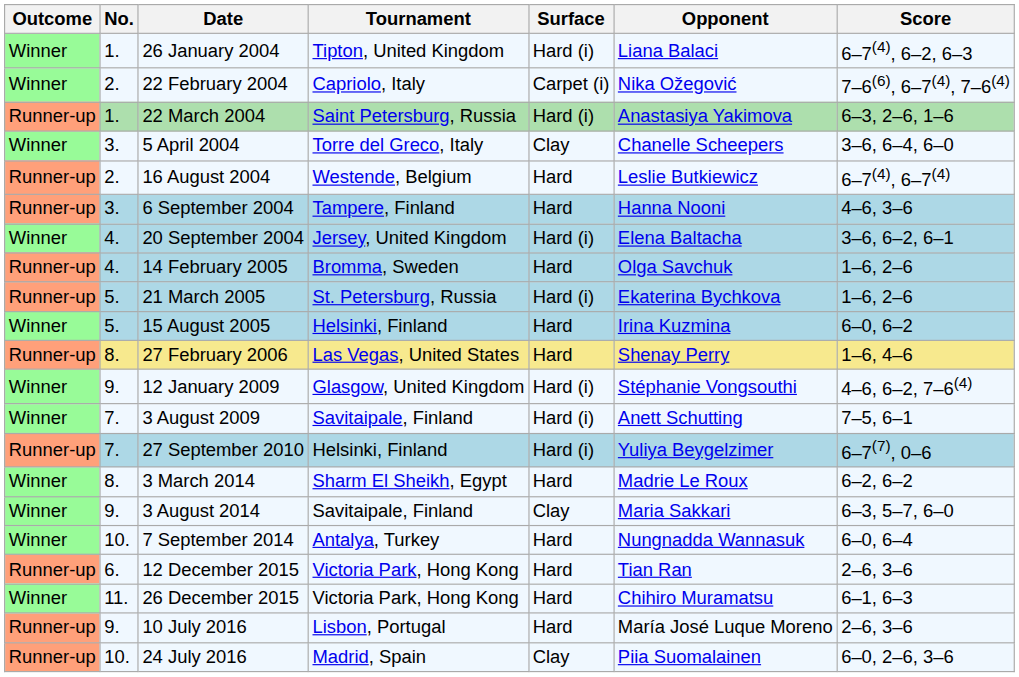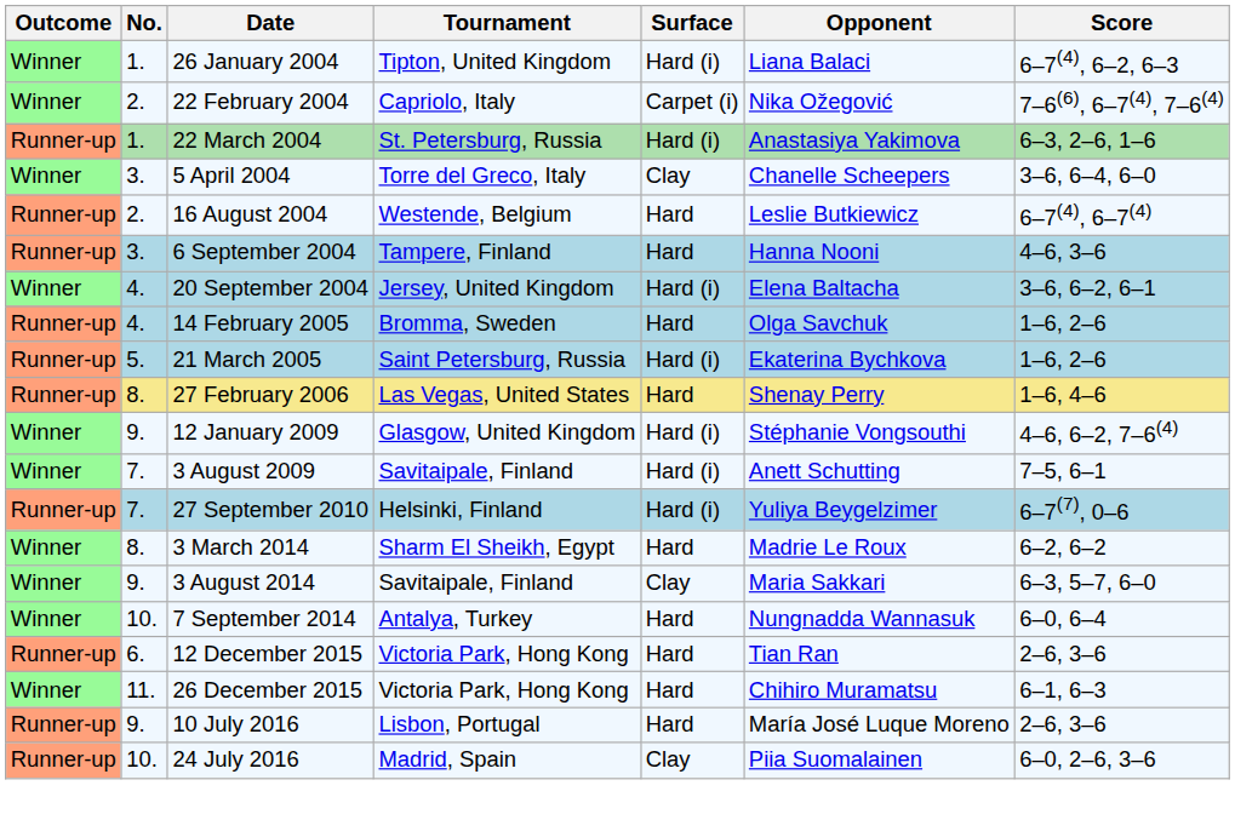 <table class="sortable wikitable">
 <tr>
 <th>Outcome</th>
 <th>No.</th>
 <th>Date</th>
 <th>Tournament</th>
 <th>Surface</th>
 <th>Opponent</th>
 <th class="unsortable">Score</th>
 </tr>
 <tr style="background:#f0f8ff;">
 <td style="background:#98fb98;">Winner</td>
 <td>1.</td>
 <td>26 January 2004</td>
 <td><a href='#'>Tipton</a>, United Kingdom</td>
 <td>Hard (i)</td>
 <td> <a href='#'>Liana Balaci</a></td>
 <td>6–7<sup>(4)</sup>, 6–2, 6–3</td>
 </tr>
 <tr style="background:#f0f8ff;">
 <td style="background:#98fb98;">Winner</td>
 <td>2.</td>
 <td>22 February 2004</td>
 <td><a href='#'>Capriolo</a>, Italy</td>
 <td>Carpet (i)</td>
 <td> <a href='#'>Nika Ožegović</a></td>
 <td>7–6<sup>(6)</sup>, 6–7<sup>(4)</sup>, 7–6<sup>(4)</sup></td>
 </tr>
 <tr style="background:#addfad;">
 <td style="background:#ffa07a;">Runner-up</td>
 <td>1.</td>
 <td>22 March 2004</td>
-<td><a href='#'>Saint Petersburg</a>, Russia</td>
+<td><a href='#'>St. Petersburg</a>, Russia</td>
 <td>Hard (i)</td>
 <td> <a href='#'>Anastasiya Yakimova</a></td>
 <td>6–3, 2–6, 1–6</td>
 </tr>
 <tr style="background:#f0f8ff;">
 <td style="background:#98fb98;">Winner</td>
 <td>3.</td>
 <td>5 April 2004</td>
 <td><a href='#'>Torre del Greco</a>, Italy</td>
 <td>Clay</td>
 <td> <a href='#'>Chanelle Scheepers</a></td>
 <td>3–6, 6–4, 6–0</td>
 </tr>
 <tr style="background:#f0f8ff;">
 <td style="background:#ffa07a;">Runner-up</td>
 <td>2.</td>
 <td>16 August 2004</td>
 <td><a href='#'>Westende</a>, Belgium</td>
 <td>Hard</td>
 <td> <a href='#'>Leslie Butkiewicz</a></td>
 <td>6–7<sup>(4)</sup>, 6–7<sup>(4)</sup></td>
 </tr>
 <tr style="background:lightblue;">
 <td style="background:#ffa07a;">Runner-up</td>
 <td>3.</td>
 <td>6 September 2004</td>
 <td><a href='#'>Tampere</a>, Finland</td>
 <td>Hard</td>
 <td> <a href='#'>Hanna Nooni</a></td>
 <td>4–6, 3–6</td>
 </tr>
 <tr style="background:lightblue;">
 <td style="background:#98fb98;">Winner</td>
 <td>4.</td>
 <td>20 September 2004</td>
 <td><a href='#'>Jersey</a>, United Kingdom</td>
 <td>Hard (i)</td>
 <td> <a href='#'>Elena Baltacha</a></td>
 <td>3–6, 6–2, 6–1</td>
 </tr>
 <tr style="background:lightblue;">
 <td style="background:#ffa07a;">Runner-up</td>
 <td>4.</td>
 <td>14 February 2005</td>
 <td><a href='#'>Bromma</a>, Sweden</td>
 <td>Hard</td>
 <td> <a href='#'>Olga Savchuk</a></td>
 <td>1–6, 2–6</td>
 </tr>
 <tr style="background:lightblue;">
 <td style="background:#ffa07a;">Runner-up</td>
 <td>5.</td>
 <td>21 March 2005</td>
-<td><a href='#'>St. Petersburg</a>, Russia</td>
+<td><a href='#'>Saint Petersburg</a>, Russia</td>
 <td>Hard (i)</td>
 <td> <a href='#'>Ekaterina Bychkova</a></td>
 <td>1–6, 2–6</td>
-</tr>
-<tr style="background:lightblue;">
-<td style="background:#98fb98;">Winner</td>
-<td>5.</td>
-<td>15 August 2005</td>
-<td><a href='#'>Helsinki</a>, Finland</td>
-<td>Hard</td>
-<td> <a href='#'>Irina Kuzmina</a></td>
-<td>6–0, 6–2</td>
 </tr>
 <tr style="background:#f7e98e;">
 <td style="background:#ffa07a;">Runner-up</td>
 <td>8.</td>
 <td>27 February 2006</td>
 <td><a href='#'>Las Vegas</a>, United States</td>
 <td>Hard</td>
 <td> <a href='#'>Shenay Perry</a></td>
 <td>1–6, 4–6</td>
 </tr>
 <tr style="background:#f0f8ff;">
 <td style="background:#98fb98;">Winner</td>
 <td>9.</td>
 <td>12 January 2009</td>
 <td><a href='#'>Glasgow</a>, United Kingdom</td>
 <td>Hard (i)</td>
 <td> <a href='#'>Stéphanie Vongsouthi</a></td>
 <td>4–6, 6–2, 7–6<sup>(4)</sup></td>
 </tr>
 <tr style="background:#f0f8ff;">
 <td style="background:#98fb98;">Winner</td>
 <td>7.</td>
 <td>3 August 2009</td>
 <td><a href='#'>Savitaipale</a>, Finland</td>
 <td>Hard (i)</td>
 <td> <a href='#'>Anett Schutting</a></td>
 <td>7–5, 6–1</td>
 </tr>
 <tr style="background:lightblue;">
 <td style="background:#ffa07a;">Runner-up</td>
 <td>7.</td>
 <td>27 September 2010</td>
 <td>Helsinki, Finland</td>
 <td>Hard (i)</td>
 <td> <a href='#'>Yuliya Beygelzimer</a></td>
 <td>6–7<sup>(7)</sup>, 0–6</td>
 </tr>
 <tr style="background:#f0f8ff;">
 <td style="background:#98fb98;">Winner</td>
 <td>8.</td>
 <td>3 March 2014</td>
 <td><a href='#'>Sharm El Sheikh</a>, Egypt</td>
 <td>Hard</td>
 <td> <a href='#'>Madrie Le Roux</a></td>
 <td>6–2, 6–2</td>
 </tr>
 <tr style="background:#f0f8ff;">
 <td style="background:#98fb98;">Winner</td>
 <td>9.</td>
 <td>3 August 2014</td>
 <td>Savitaipale, Finland</td>
 <td>Clay</td>
 <td> <a href='#'>Maria Sakkari</a></td>
 <td>6–3, 5–7, 6–0</td>
 </tr>
 <tr style="background:#f0f8ff;">
 <td style="background:#98fb98;">Winner</td>
 <td>10.</td>
 <td>7 September 2014</td>
 <td><a href='#'>Antalya</a>, Turkey</td>
 <td>Hard</td>
 <td> <a href='#'>Nungnadda Wannasuk</a></td>
 <td>6–0, 6–4</td>
 </tr>
 <tr style="background:#f0f8ff;">
 <td style="background:#ffa07a;">Runner-up</td>
 <td>6.</td>
 <td>12 December 2015</td>
 <td><a href='#'>Victoria Park</a>, Hong Kong</td>
 <td>Hard</td>
 <td> <a href='#'>Tian Ran</a></td>
 <td>2–6, 3–6</td>
 </tr>
 <tr style="background:#f0f8ff;">
 <td style="background:#98fb98;">Winner</td>
 <td>11.</td>
 <td>26 December 2015</td>
 <td>Victoria Park, Hong Kong</td>
 <td>Hard</td>
 <td> <a href='#'>Chihiro Muramatsu</a></td>
 <td>6–1, 6–3</td>
 </tr>
 <tr style="background:#f0f8ff;">
 <td style="background:#ffa07a;">Runner-up</td>
 <td>9.</td>
 <td>10 July 2016</td>
 <td><a href='#'>Lisbon</a>, Portugal</td>
 <td>Hard</td>
 <td> María José Luque Moreno</td>
 <td>2–6, 3–6</td>
 </tr>
 <tr style="background:#f0f8ff;">
 <td style="background:#ffa07a;">Runner-up</td>
 <td>10.</td>
 <td>24 July 2016</td>
 <td><a href='#'>Madrid</a>, Spain</td>
 <td>Clay</td>
 <td> <a href='#'>Piia Suomalainen</a></td>
 <td>6–0, 2–6, 3–6</td>
 </tr>
 </table>
